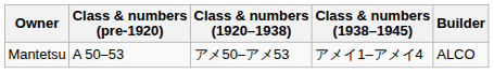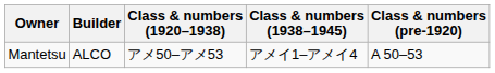 <table class="wikitable">
 <tr>
 <th>Owner</th>
-<th>Class & numbers<br>(pre-1920)</th>
+<th>Builder</th>
 <th>Class & numbers<br>(1920–1938)</th>
 <th>Class & numbers<br>(1938–1945)</th>
-<th>Builder</th>
+<th>Class & numbers<br>(pre-1920)</th>
 </tr>
 <tr>
 <td>Mantetsu</td>
-<td>A 50–53</td>
+<td>ALCO</td>
 <td>アメ50–アメ53</td>
 <td>アメイ1–アメイ4</td>
-<td>ALCO</td>
+<td>A 50–53</td>
 </tr>
 </table>
